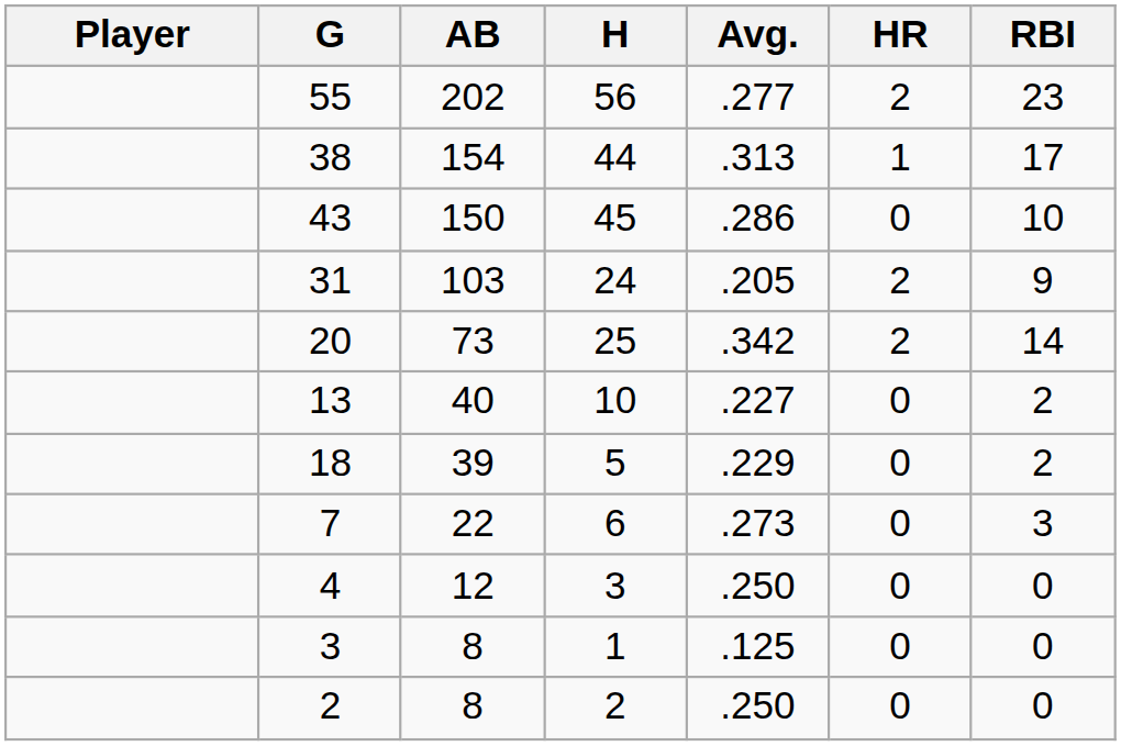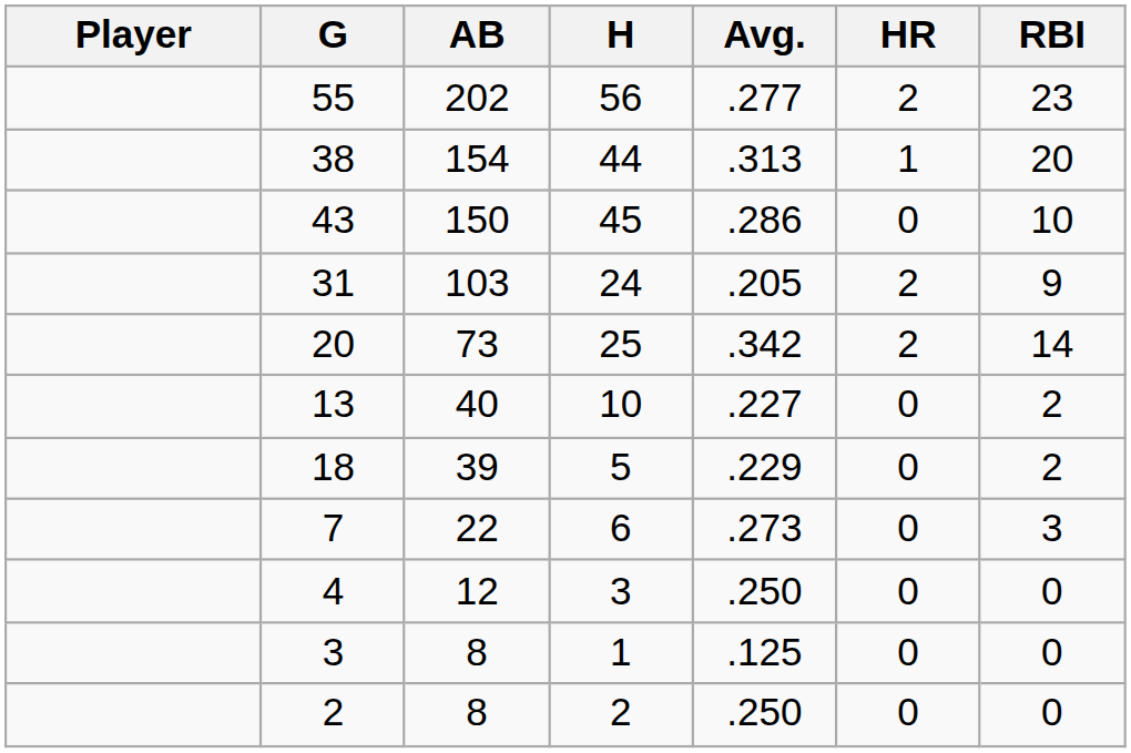 <table class="wikitable sortable">
 <tr>
 <th bgcolor="#DDDDFF" width="16%">Player</th>
 <th bgcolor="#DDDDFF" width="9%">G</th>
 <th bgcolor="#DDDDFF" width="9%">AB</th>
 <th bgcolor="#DDDDFF" width="9%">H</th>
 <th bgcolor="#DDDDFF" width="9%">Avg.</th>
 <th bgcolor="#DDDDFF" width="9%">HR</th>
 <th bgcolor="#DDDDFF" width="9%">RBI</th>
 </tr>
 <tr align="center">
 <td></td>
 <td>55</td>
 <td>202</td>
 <td>56</td>
 <td>.277</td>
 <td>2</td>
 <td>23</td>
 </tr>
 <tr align="center">
 <td></td>
 <td>38</td>
 <td>154</td>
 <td>44</td>
 <td>.313</td>
 <td>1</td>
-<td>17</td>
+<td>20</td>
 </tr>
 <tr align="center">
 <td></td>
 <td>43</td>
 <td>150</td>
 <td>45</td>
 <td>.286</td>
 <td>0</td>
 <td>10</td>
 </tr>
 <tr align="center">
 <td></td>
 <td>31</td>
 <td>103</td>
 <td>24</td>
 <td>.205</td>
 <td>2</td>
 <td>9</td>
 </tr>
 <tr align="center">
 <td></td>
 <td>20</td>
 <td>73</td>
 <td>25</td>
 <td>.342</td>
 <td>2</td>
 <td>14</td>
 </tr>
 <tr align="center">
 <td></td>
 <td>13</td>
 <td>40</td>
 <td>10</td>
 <td>.227</td>
 <td>0</td>
 <td>2</td>
 </tr>
 <tr align="center">
 <td></td>
 <td>18</td>
 <td>39</td>
 <td>5</td>
 <td>.229</td>
 <td>0</td>
 <td>2</td>
 </tr>
 <tr align="center">
 <td></td>
 <td>7</td>
 <td>22</td>
 <td>6</td>
 <td>.273</td>
 <td>0</td>
 <td>3</td>
 </tr>
 <tr align="center">
 <td></td>
 <td>4</td>
 <td>12</td>
 <td>3</td>
 <td>.250</td>
 <td>0</td>
 <td>0</td>
 </tr>
 <tr align="center">
 <td></td>
 <td>3</td>
 <td>8</td>
 <td>1</td>
 <td>.125</td>
 <td>0</td>
 <td>0</td>
 </tr>
 <tr align="center">
 <td></td>
 <td>2</td>
 <td>8</td>
 <td>2</td>
 <td>.250</td>
 <td>0</td>
 <td>0</td>
 </tr>
 </table>
